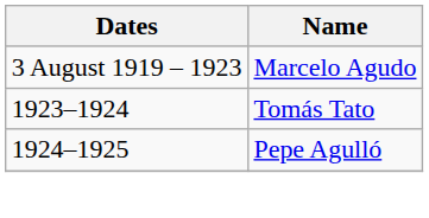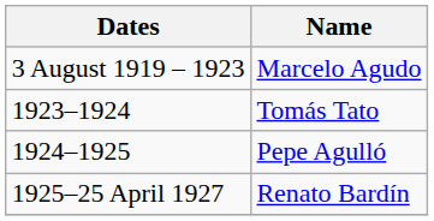 <table class="wikitable">
 <tr>
 <th>Dates</th>
 <th>Name</th>
 </tr>
 <tr>
 <td>3 August 1919 – 1923</td>
 <td> <a href='#'>Marcelo Agudo</a></td>
 </tr>
 <tr>
 <td>1923–1924</td>
 <td> <a href='#'>Tomás Tato</a></td>
 </tr>
 <tr>
 <td>1924–1925</td>
 <td> <a href='#'>Pepe Agulló</a></td>
 </tr>
 <tr>
+<td>1925–25 April 1927</td>
+<td> <a href='#'>Renato Bardín</a></td>
+</tr>
+<tr>
 </tr>
 </table>
